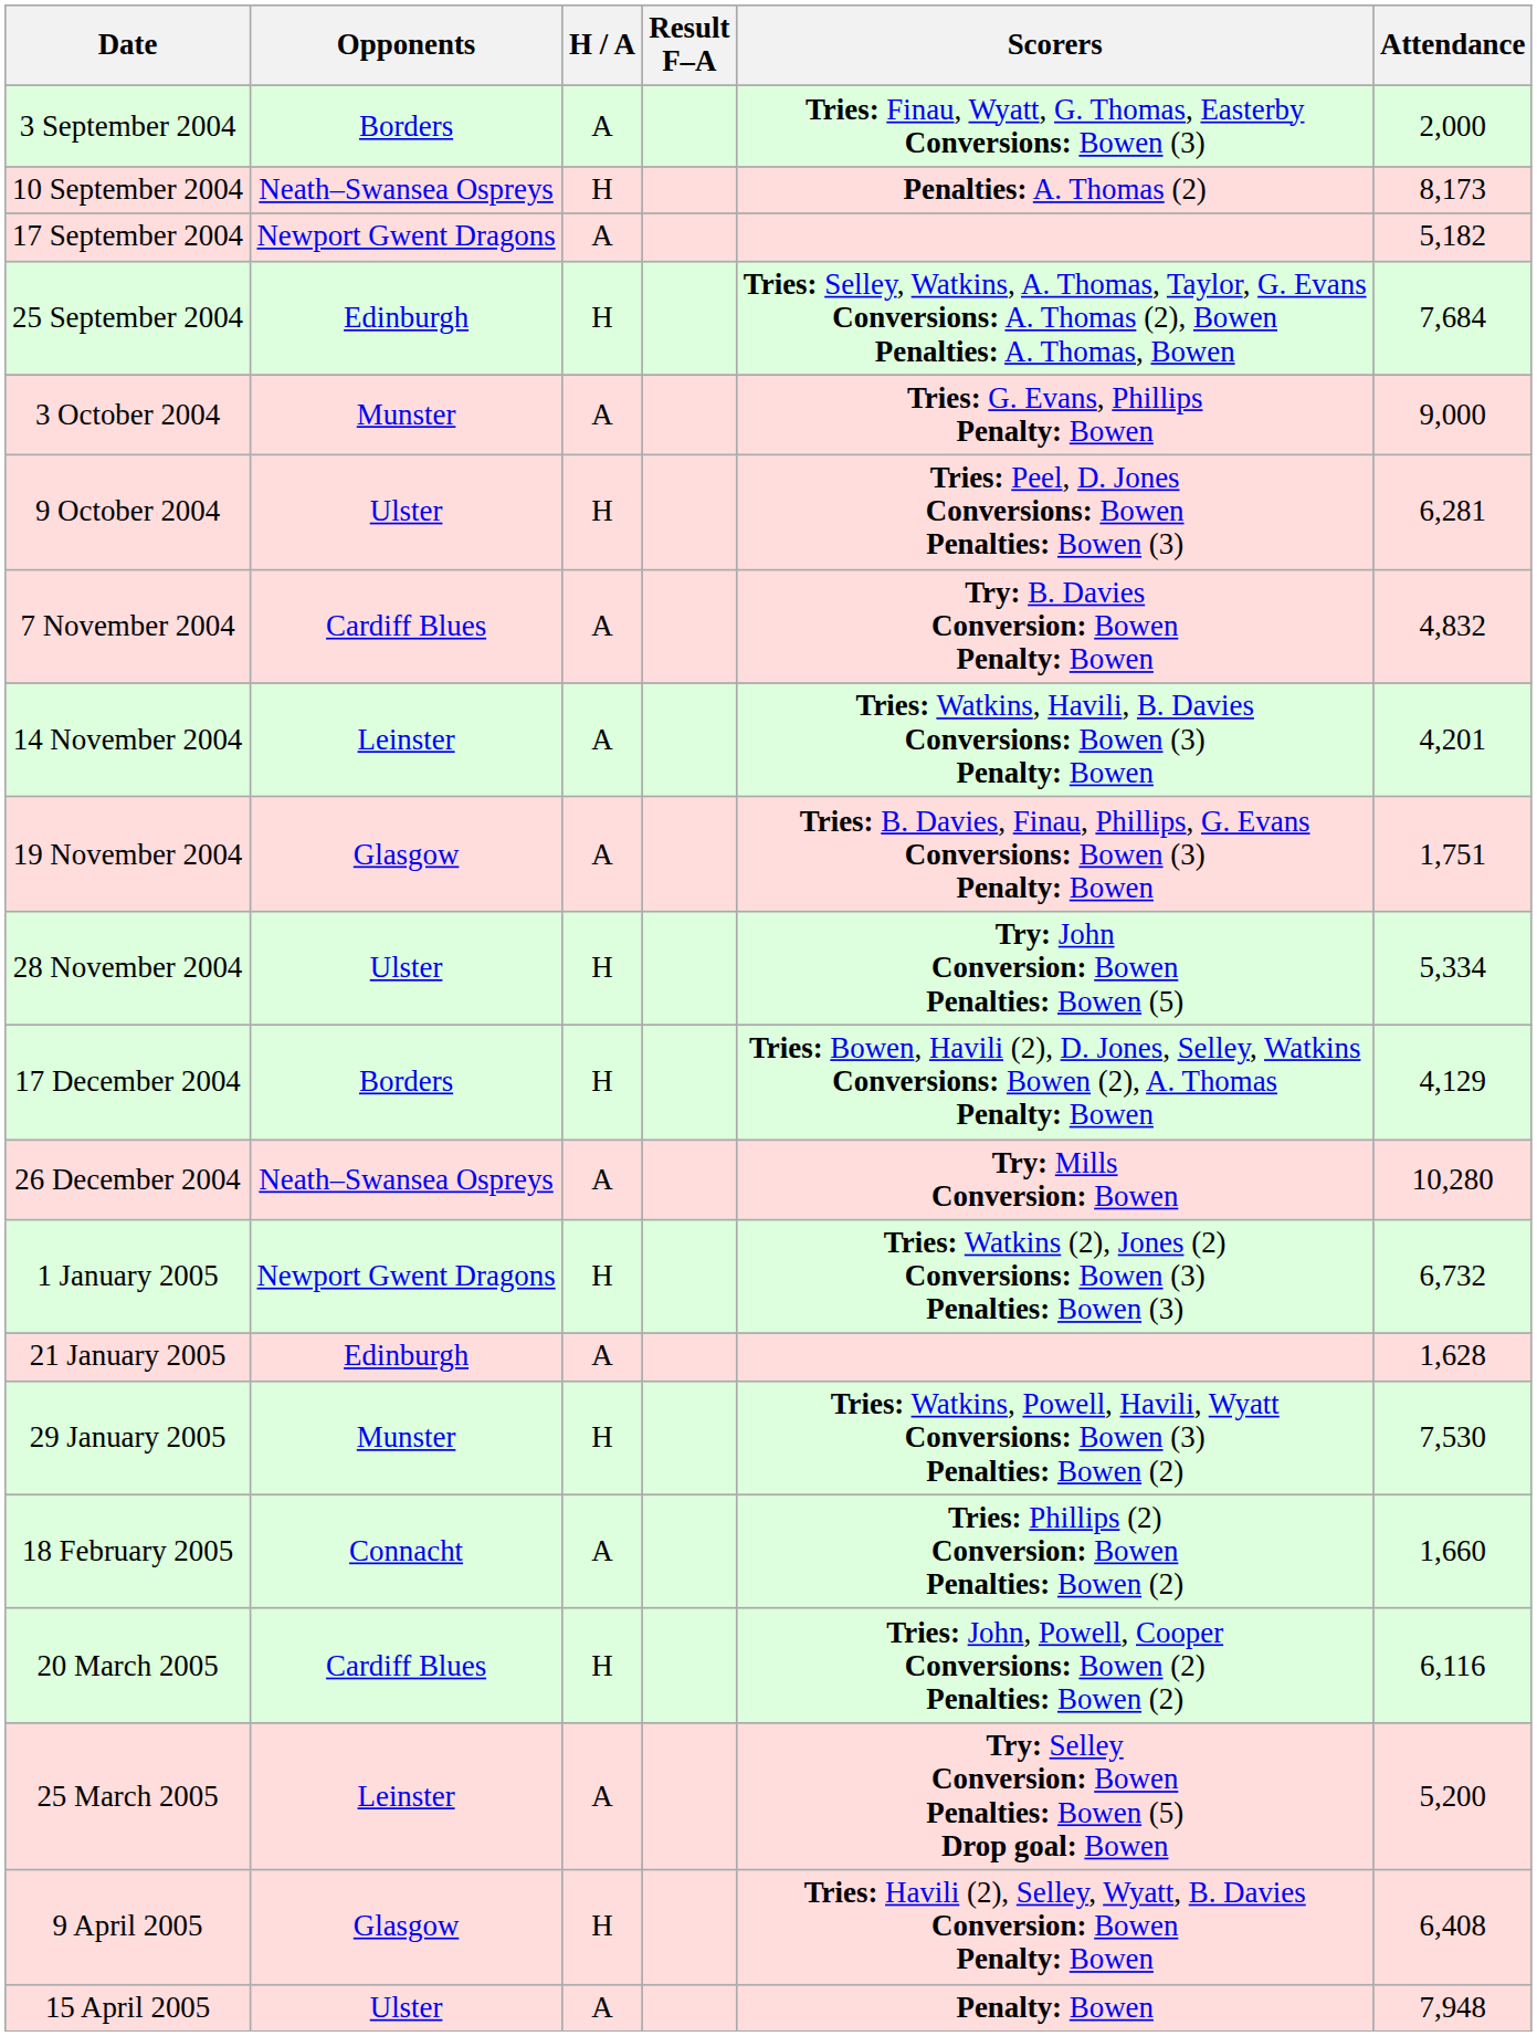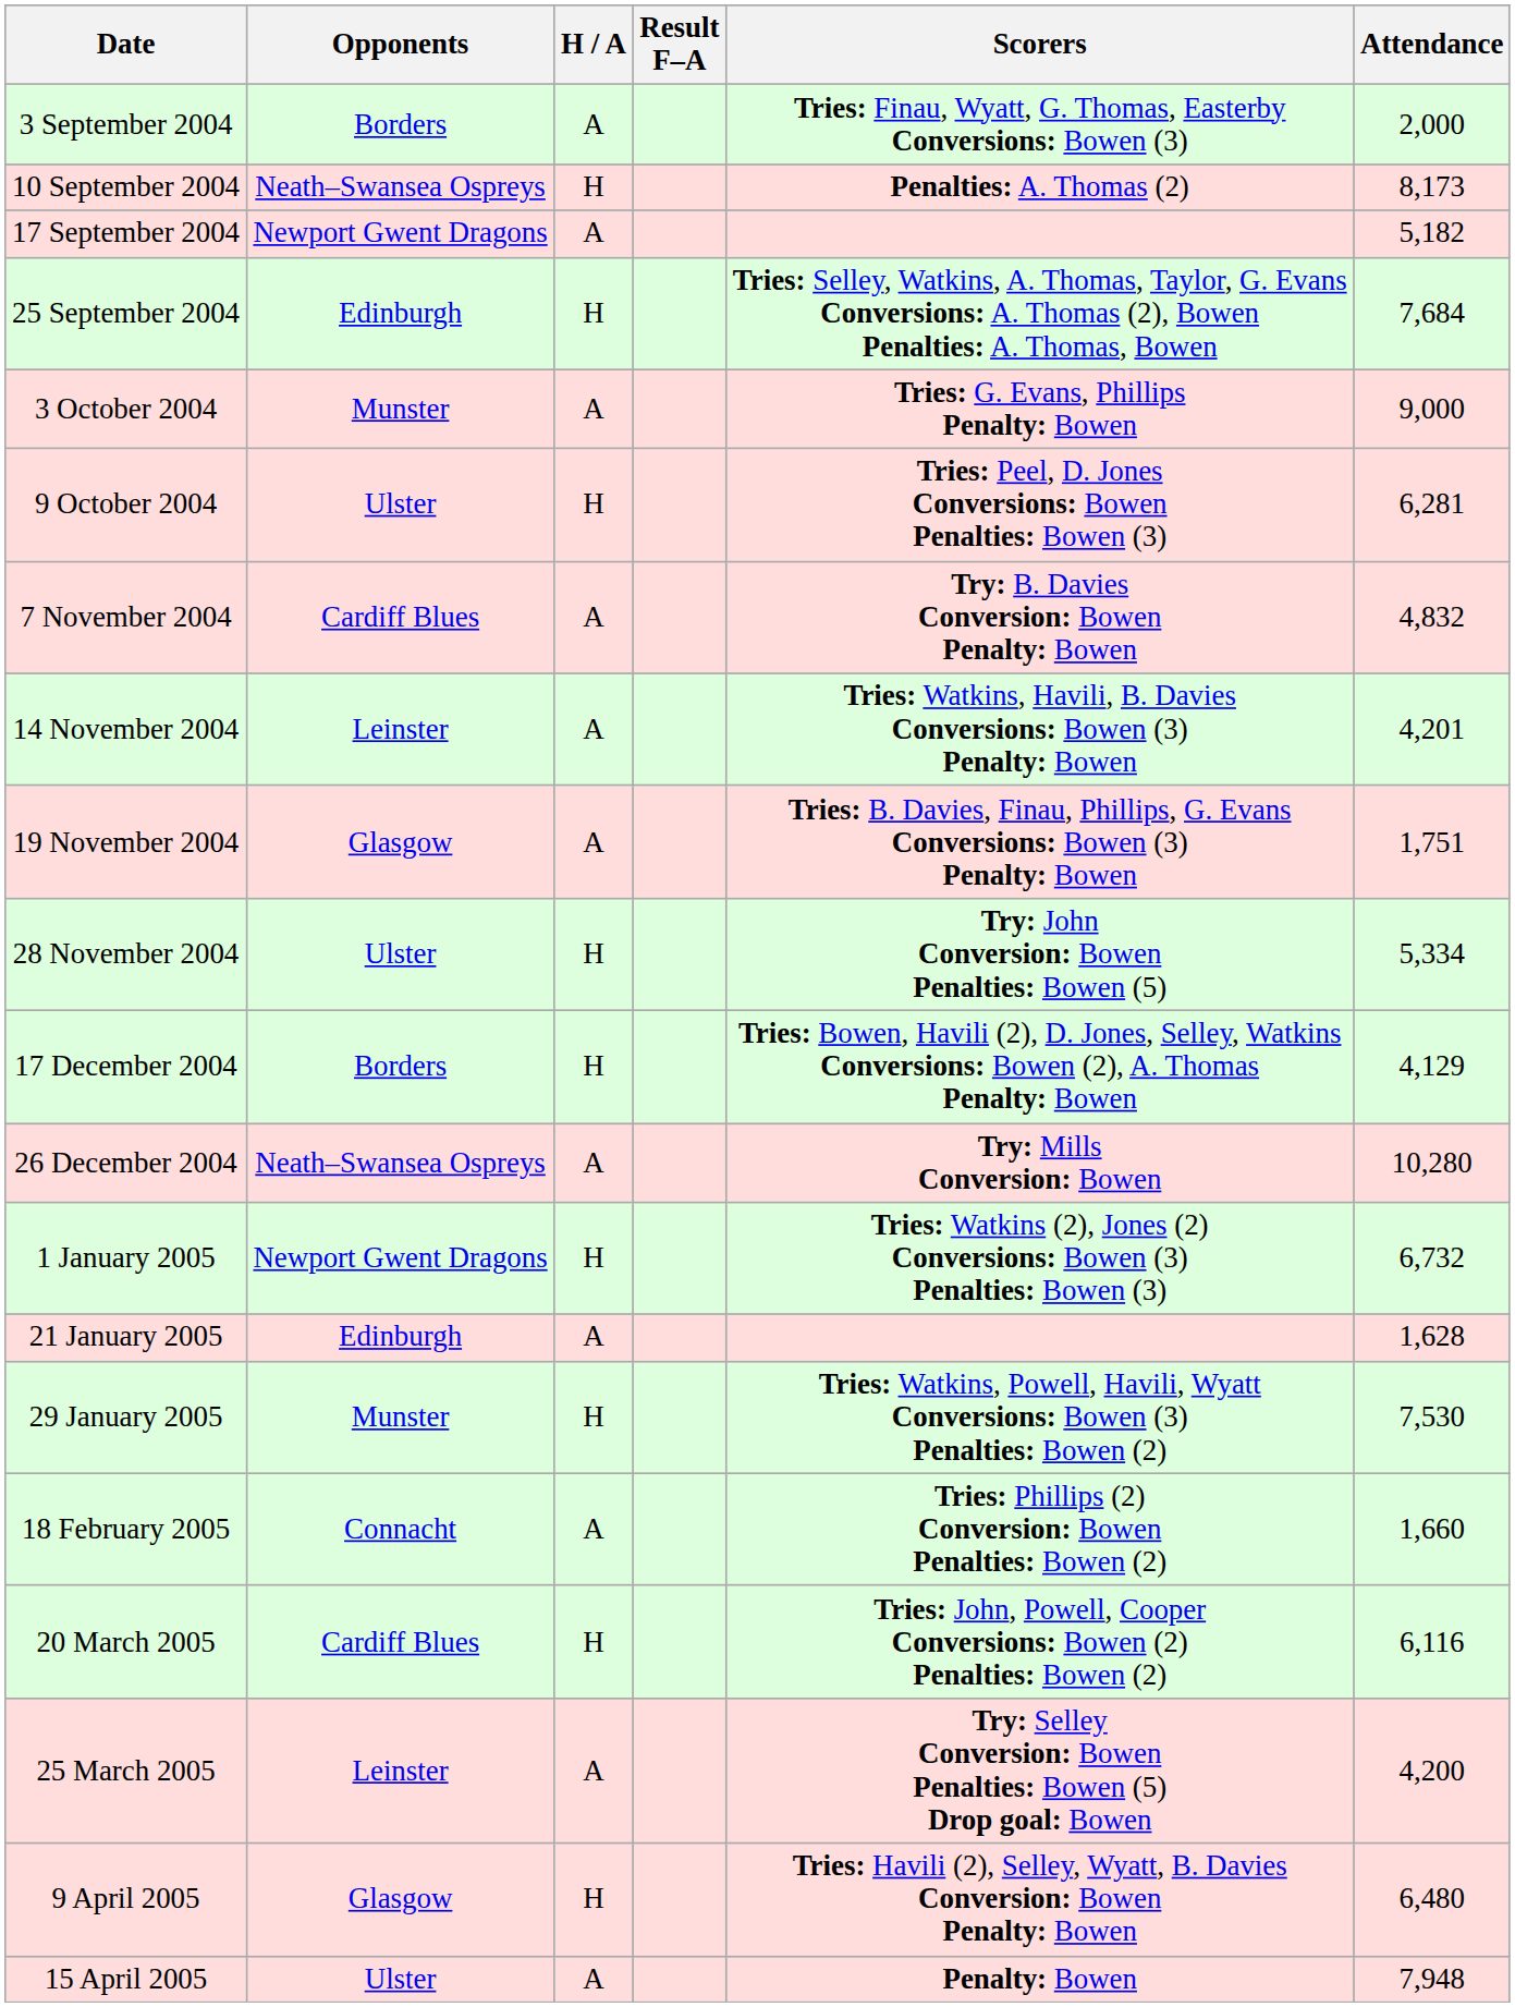 <table class="wikitable" style="text-align:center">
 <tr>
 <th>Date</th>
 <th>Opponents</th>
 <th>H / A</th>
 <th>Result<br>F–A</th>
 <th>Scorers</th>
 <th>Attendance</th>
 </tr>
 <tr style="background:#ddffdd">
 <td>3 September 2004</td>
 <td><a href='#'>Borders</a></td>
 <td>A</td>
 <td></td>
 <td><strong>Tries:</strong> <a href='#'>Finau</a>, <a href='#'>Wyatt</a>, <a href='#'>G. Thomas</a>, <a href='#'>Easterby</a><br><strong>Conversions:</strong> <a href='#'>Bowen</a> (3)</td>
 <td>2,000</td>
 </tr>
 <tr style="background:#ffdddd">
 <td>10 September 2004</td>
 <td><a href='#'>Neath–Swansea Ospreys</a></td>
 <td>H</td>
 <td></td>
 <td><strong>Penalties:</strong> <a href='#'>A. Thomas</a> (2)</td>
 <td>8,173</td>
 </tr>
 <tr style="background:#ffdddd">
 <td>17 September 2004</td>
 <td><a href='#'>Newport Gwent Dragons</a></td>
 <td>A</td>
 <td></td>
 <td></td>
 <td>5,182</td>
 </tr>
 <tr style="background:#ddffdd">
 <td>25 September 2004</td>
 <td><a href='#'>Edinburgh</a></td>
 <td>H</td>
 <td></td>
 <td><strong>Tries:</strong> <a href='#'>Selley</a>, <a href='#'>Watkins</a>, <a href='#'>A. Thomas</a>, <a href='#'>Taylor</a>, <a href='#'>G. Evans</a><br><strong>Conversions:</strong> <a href='#'>A. Thomas</a> (2), <a href='#'>Bowen</a><br><strong>Penalties:</strong> <a href='#'>A. Thomas</a>, <a href='#'>Bowen</a></td>
 <td>7,684</td>
 </tr>
 <tr style="background:#ffdddd">
 <td>3 October 2004</td>
 <td><a href='#'>Munster</a></td>
 <td>A</td>
 <td></td>
 <td><strong>Tries:</strong> <a href='#'>G. Evans</a>, <a href='#'>Phillips</a><br><strong>Penalty:</strong> <a href='#'>Bowen</a></td>
 <td>9,000</td>
 </tr>
 <tr style="background:#ffdddd">
 <td>9 October 2004</td>
 <td><a href='#'>Ulster</a></td>
 <td>H</td>
 <td></td>
 <td><strong>Tries:</strong> <a href='#'>Peel</a>, <a href='#'>D. Jones</a><br><strong>Conversions:</strong> <a href='#'>Bowen</a><br><strong>Penalties:</strong> <a href='#'>Bowen</a> (3)</td>
 <td>6,281</td>
 </tr>
 <tr style="background:#ffdddd">
 <td>7 November 2004</td>
 <td><a href='#'>Cardiff Blues</a></td>
 <td>A</td>
 <td></td>
 <td><strong>Try:</strong> <a href='#'>B. Davies</a><br><strong>Conversion:</strong> <a href='#'>Bowen</a><br><strong>Penalty:</strong> <a href='#'>Bowen</a></td>
 <td>4,832</td>
 </tr>
 <tr style="background:#ddffdd">
 <td>14 November 2004</td>
 <td><a href='#'>Leinster</a></td>
 <td>A</td>
 <td></td>
 <td><strong>Tries:</strong> <a href='#'>Watkins</a>, <a href='#'>Havili</a>, <a href='#'>B. Davies</a><br><strong>Conversions:</strong> <a href='#'>Bowen</a> (3)<br><strong>Penalty:</strong> <a href='#'>Bowen</a></td>
 <td>4,201</td>
 </tr>
 <tr style="background:#ffdddd">
 <td>19 November 2004</td>
 <td><a href='#'>Glasgow</a></td>
 <td>A</td>
 <td></td>
 <td><strong>Tries:</strong> <a href='#'>B. Davies</a>, <a href='#'>Finau</a>, <a href='#'>Phillips</a>, <a href='#'>G. Evans</a><br><strong>Conversions:</strong> <a href='#'>Bowen</a> (3)<br><strong>Penalty:</strong> <a href='#'>Bowen</a></td>
 <td>1,751</td>
 </tr>
 <tr style="background:#ddffdd">
 <td>28 November 2004</td>
 <td><a href='#'>Ulster</a></td>
 <td>H</td>
 <td></td>
 <td><strong>Try:</strong> <a href='#'>John</a><br><strong>Conversion:</strong> <a href='#'>Bowen</a><br><strong>Penalties:</strong> <a href='#'>Bowen</a> (5)</td>
 <td>5,334</td>
 </tr>
 <tr style="background:#ddffdd">
 <td>17 December 2004</td>
 <td><a href='#'>Borders</a></td>
 <td>H</td>
 <td></td>
 <td><strong>Tries:</strong> <a href='#'>Bowen</a>, <a href='#'>Havili</a> (2), <a href='#'>D. Jones</a>, <a href='#'>Selley</a>, <a href='#'>Watkins</a><br><strong>Conversions:</strong> <a href='#'>Bowen</a> (2), <a href='#'>A. Thomas</a><br><strong>Penalty:</strong> <a href='#'>Bowen</a></td>
 <td>4,129</td>
 </tr>
 <tr style="background:#ffdddd">
 <td>26 December 2004</td>
 <td><a href='#'>Neath–Swansea Ospreys</a></td>
 <td>A</td>
 <td></td>
 <td><strong>Try:</strong> <a href='#'>Mills</a><br><strong>Conversion:</strong> <a href='#'>Bowen</a></td>
 <td>10,280</td>
 </tr>
 <tr style="background:#ddffdd">
 <td>1 January 2005</td>
 <td><a href='#'>Newport Gwent Dragons</a></td>
 <td>H</td>
 <td></td>
 <td><strong>Tries:</strong> <a href='#'>Watkins</a> (2), <a href='#'>Jones</a> (2)<br><strong>Conversions:</strong> <a href='#'>Bowen</a> (3)<br><strong>Penalties:</strong> <a href='#'>Bowen</a> (3)</td>
 <td>6,732</td>
 </tr>
 <tr style="background:#ffdddd">
 <td>21 January 2005</td>
 <td><a href='#'>Edinburgh</a></td>
 <td>A</td>
 <td></td>
 <td></td>
 <td>1,628</td>
 </tr>
 <tr style="background:#ddffdd">
 <td>29 January 2005</td>
 <td><a href='#'>Munster</a></td>
 <td>H</td>
 <td></td>
 <td><strong>Tries:</strong> <a href='#'>Watkins</a>, <a href='#'>Powell</a>, <a href='#'>Havili</a>, <a href='#'>Wyatt</a><br><strong>Conversions:</strong> <a href='#'>Bowen</a> (3)<br><strong>Penalties:</strong> <a href='#'>Bowen</a> (2)</td>
 <td>7,530</td>
 </tr>
 <tr style="background:#ddffdd">
 <td>18 February 2005</td>
 <td><a href='#'>Connacht</a></td>
 <td>A</td>
 <td></td>
 <td><strong>Tries:</strong> <a href='#'>Phillips</a> (2)<br><strong>Conversion:</strong> <a href='#'>Bowen</a><br><strong>Penalties:</strong> <a href='#'>Bowen</a> (2)</td>
 <td>1,660</td>
 </tr>
 <tr style="background:#ddffdd">
 <td>20 March 2005</td>
 <td><a href='#'>Cardiff Blues</a></td>
 <td>H</td>
 <td></td>
 <td><strong>Tries:</strong> <a href='#'>John</a>, <a href='#'>Powell</a>, <a href='#'>Cooper</a><br><strong>Conversions:</strong> <a href='#'>Bowen</a> (2)<br><strong>Penalties:</strong> <a href='#'>Bowen</a> (2)</td>
 <td>6,116</td>
 </tr>
 <tr style="background:#ffdddd">
 <td>25 March 2005</td>
 <td><a href='#'>Leinster</a></td>
 <td>A</td>
 <td></td>
 <td><strong>Try:</strong> <a href='#'>Selley</a><br><strong>Conversion:</strong> <a href='#'>Bowen</a><br><strong>Penalties:</strong> <a href='#'>Bowen</a> (5)<br><strong>Drop goal:</strong> <a href='#'>Bowen</a></td>
-<td>5,200</td>
+<td>4,200</td>
 </tr>
 <tr style="background:#ffdddd">
 <td>9 April 2005</td>
 <td><a href='#'>Glasgow</a></td>
 <td>H</td>
 <td></td>
 <td><strong>Tries:</strong> <a href='#'>Havili</a> (2), <a href='#'>Selley</a>, <a href='#'>Wyatt</a>, <a href='#'>B. Davies</a><br><strong>Conversion:</strong> <a href='#'>Bowen</a><br><strong>Penalty:</strong> <a href='#'>Bowen</a></td>
-<td>6,408</td>
+<td>6,480</td>
 </tr>
 <tr style="background:#ffdddd">
 <td>15 April 2005</td>
 <td><a href='#'>Ulster</a></td>
 <td>A</td>
 <td></td>
 <td><strong>Penalty:</strong> <a href='#'>Bowen</a></td>
 <td>7,948</td>
 </tr>
 </table>
